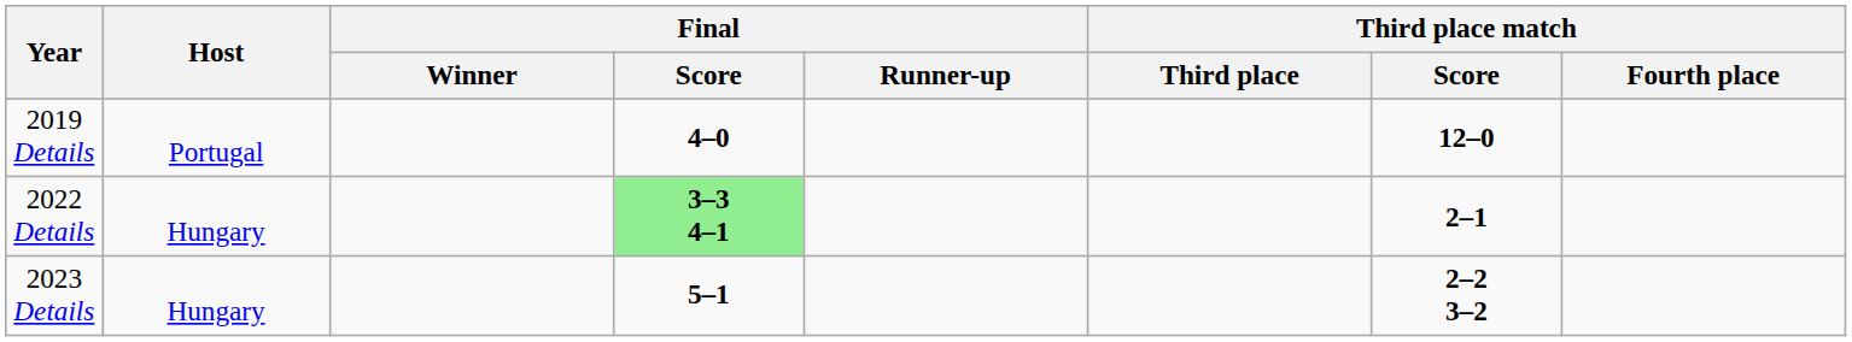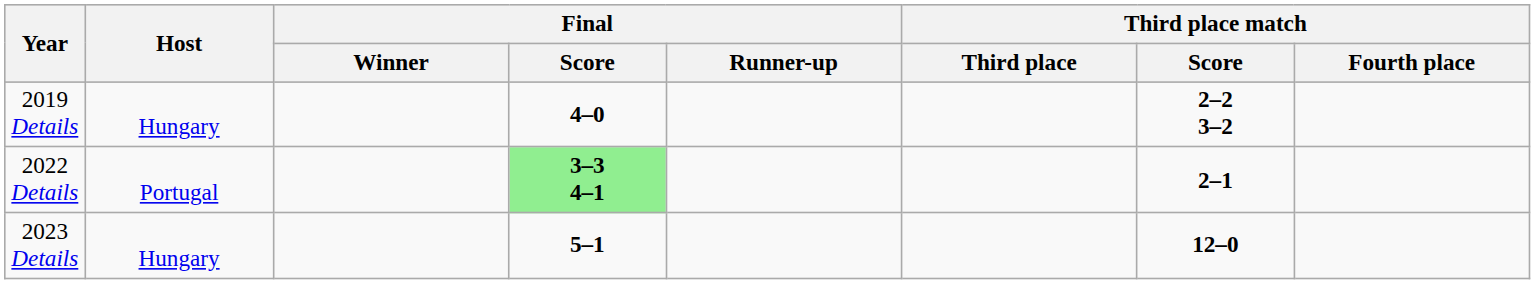 <table class="wikitable" style="font-size: 90%; text-align: center; width: 75%;">
 <tr>
 <th rowspan=2 width="5%">Year</th>
 <th rowspan=2 width="12%">Host</th>
 <th colspan=3>Final</th>
 <th colspan=3>Third place match</th>
 </tr>
 <tr>
 <th width="15%">Winner</th>
 <th width="10%">Score</th>
 <th width="15%">Runner-up</th>
 <th width="15%">Third place</th>
 <th width="10%">Score</th>
 <th width="15%">Fourth place</th>
 </tr>
 <tr>
 <td>2019<br><em><a href='#'>Details</a></em></td>
-<td><br><a href='#'>Portugal</a></td>
+<td><br><a href='#'>Hungary</a></td>
 <td><strong></strong></td>
 <td><strong>4–0</strong></td>
 <td></td>
 <td></td>
-<td><strong>12–0</strong></td>
+<td><strong>2–2</strong><br><strong>3–2</strong> </td>
 <td></td>
 </tr>
 <tr>
 <td>2022<br><em><a href='#'>Details</a></em></td>
-<td><br><a href='#'>Hungary</a></td>
+<td><br><a href='#'>Portugal</a></td>
 <td><strong></strong></td>
 <td style="background: lightgreen;"><strong>3–3</strong> <br><strong>4–1</strong> </td>
 <td></td>
 <td></td>
 <td><strong>2–1</strong></td>
 <td></td>
 </tr>
 <tr>
 <td>2023<br><em><a href='#'>Details</a></em></td>
 <td><br><a href='#'>Hungary</a></td>
 <td><strong></strong></td>
 <td><strong>5–1</strong></td>
 <td></td>
 <td></td>
-<td><strong>2–2</strong><br><strong>3–2</strong> </td>
+<td><strong>12–0</strong></td>
 <td></td>
 </tr>
 </table>
